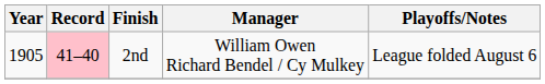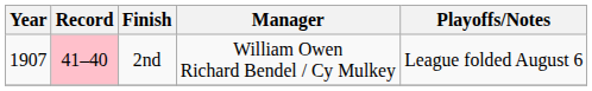 <table class="wikitable" style="text-align:center">
 <tr>
 <th>Year</th>
 <th>Record</th>
 <th>Finish</th>
 <th>Manager</th>
 <th>Playoffs/Notes</th>
 </tr>
 <tr>
-<td>1905</td>
+<td>1907</td>
 <td style="background: pink;">41–40</td>
 <td>2nd</td>
 <td>William Owen <br>Richard Bendel / Cy Mulkey</td>
 <td>League folded August 6</td>
 </tr>
 <tr>
 </tr>
 </table>
